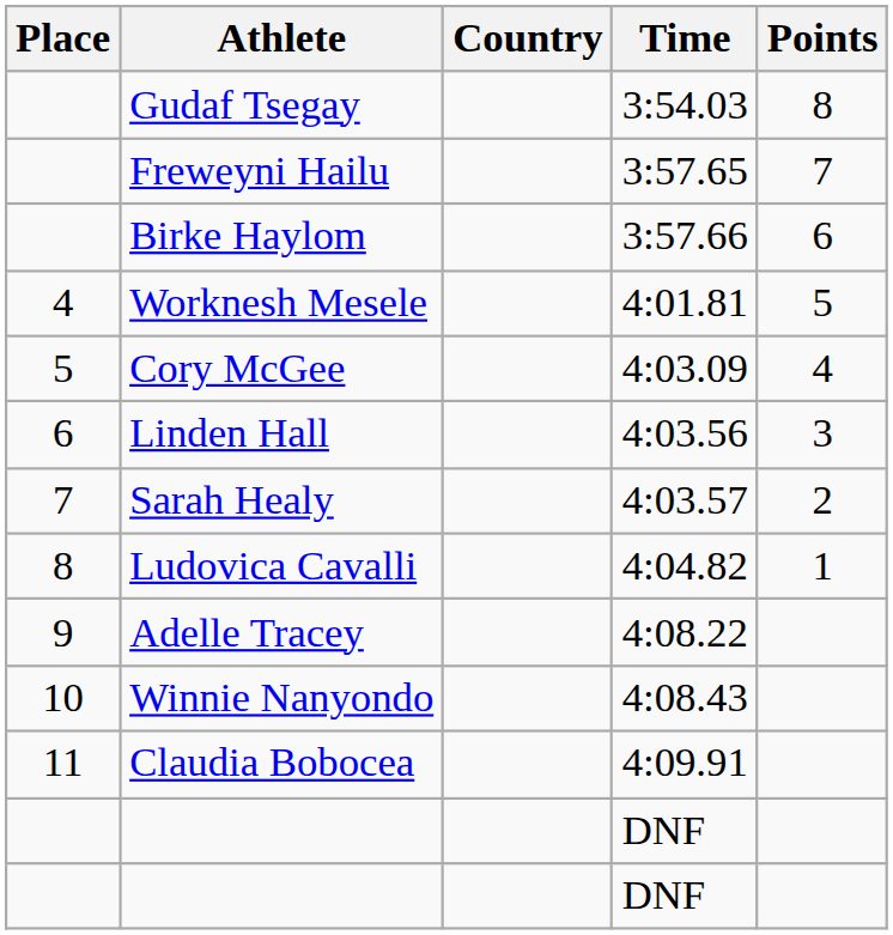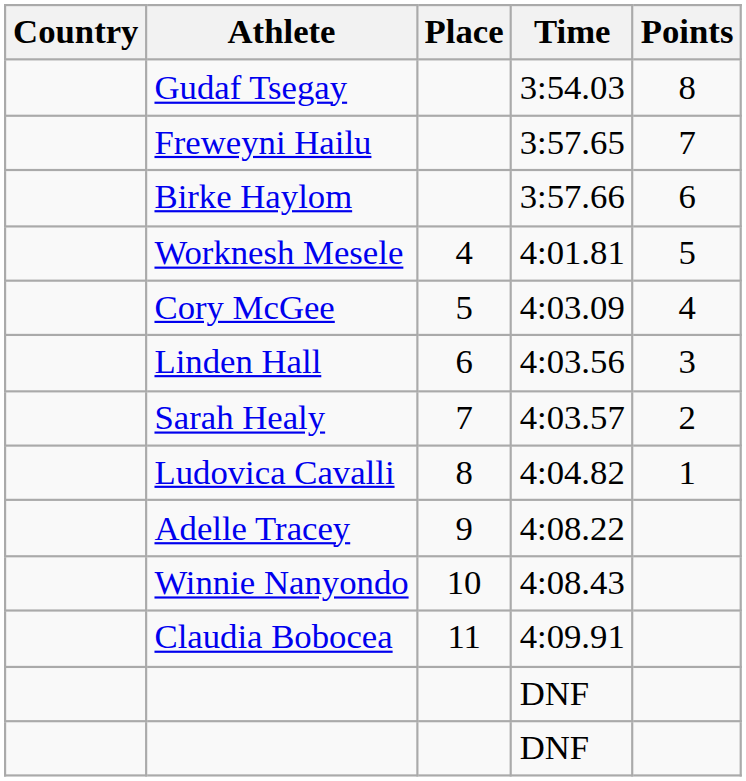 <table class="wikitable">
 <tr>
+<th>Country</th>
+<th>Athlete</th>
 <th>Place</th>
-<th>Athlete</th>
-<th>Country</th>
 <th>Time</th>
 <th>Points</th>
 </tr>
 <tr>
+<td></td>
+<td><a href='#'>Gudaf Tsegay</a></td>
 <td align=center></td>
-<td><a href='#'>Gudaf Tsegay</a></td>
-<td></td>
 <td>3:54.03</td>
 <td align=center>8</td>
 </tr>
 <tr>
+<td></td>
+<td><a href='#'>Freweyni Hailu</a></td>
 <td align=center></td>
-<td><a href='#'>Freweyni Hailu</a></td>
-<td></td>
 <td>3:57.65</td>
 <td align=center>7</td>
 </tr>
 <tr>
+<td></td>
+<td><a href='#'>Birke Haylom</a></td>
 <td align=center></td>
-<td><a href='#'>Birke Haylom</a></td>
-<td></td>
 <td>3:57.66</td>
 <td align=center>6</td>
 </tr>
 <tr>
+<td></td>
+<td><a href='#'>Worknesh Mesele</a></td>
 <td align=center>4</td>
-<td><a href='#'>Worknesh Mesele</a></td>
-<td></td>
 <td>4:01.81</td>
 <td align=center>5</td>
 </tr>
 <tr>
+<td></td>
+<td><a href='#'>Cory McGee</a></td>
 <td align=center>5</td>
-<td><a href='#'>Cory McGee</a></td>
-<td></td>
 <td>4:03.09</td>
 <td align=center>4</td>
 </tr>
 <tr>
+<td></td>
+<td><a href='#'>Linden Hall</a></td>
 <td align=center>6</td>
-<td><a href='#'>Linden Hall</a></td>
-<td></td>
 <td>4:03.56</td>
 <td align=center>3</td>
 </tr>
 <tr>
+<td></td>
+<td><a href='#'>Sarah Healy</a></td>
 <td align=center>7</td>
-<td><a href='#'>Sarah Healy</a></td>
-<td></td>
 <td>4:03.57</td>
 <td align=center>2</td>
 </tr>
 <tr>
+<td></td>
+<td><a href='#'>Ludovica Cavalli</a></td>
 <td align=center>8</td>
-<td><a href='#'>Ludovica Cavalli</a></td>
-<td></td>
 <td>4:04.82</td>
 <td align=center>1</td>
 </tr>
 <tr>
+<td></td>
+<td><a href='#'>Adelle Tracey</a></td>
 <td align=center>9</td>
-<td><a href='#'>Adelle Tracey</a></td>
-<td></td>
 <td>4:08.22</td>
 <td align=center></td>
 </tr>
 <tr>
+<td></td>
+<td><a href='#'>Winnie Nanyondo</a></td>
 <td align=center>10</td>
-<td><a href='#'>Winnie Nanyondo</a></td>
-<td></td>
 <td>4:08.43</td>
 <td align=center></td>
 </tr>
 <tr>
+<td></td>
+<td><a href='#'>Claudia Bobocea</a></td>
 <td align=center>11</td>
-<td><a href='#'>Claudia Bobocea</a></td>
-<td></td>
 <td>4:09.91</td>
 <td align=center></td>
 </tr>
 <tr>
-<td align=center></td>
 <td></td>
 <td></td>
+<td align=center></td>
 <td>DNF</td>
 <td align=center></td>
 </tr>
 <tr>
-<td align=center></td>
 <td></td>
 <td></td>
+<td align=center></td>
 <td>DNF</td>
 <td align=center></td>
 </tr>
 </table>
